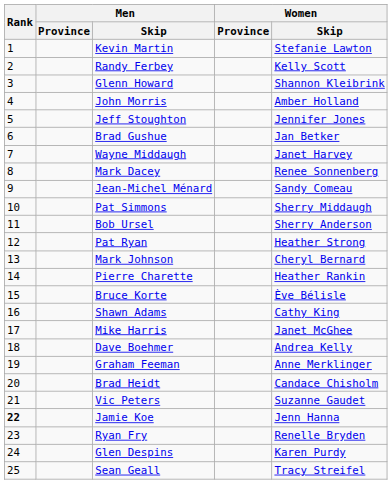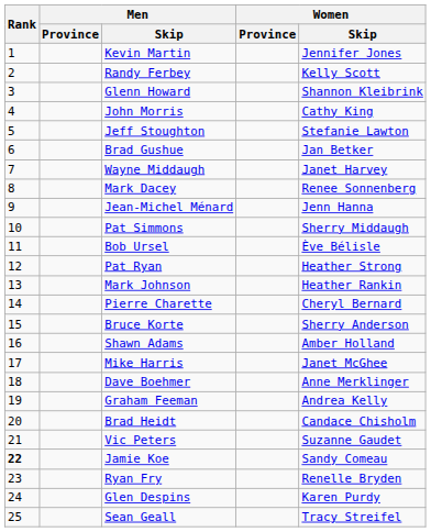 <table class="wikitable">
 <tr>
 <th rowspan="2">Rank</th>
 <th colspan="2">Men</th>
 <th colspan="2">Women</th>
 </tr>
 <tr>
 <th>Province</th>
 <th>Skip</th>
 <th>Province</th>
 <th>Skip</th>
 </tr>
 <tr>
 <td>1</td>
 <td></td>
 <td><a href='#'>Kevin Martin</a></td>
 <td></td>
-<td><a href='#'>Stefanie Lawton</a></td>
+<td><a href='#'>Jennifer Jones</a></td>
 </tr>
 <tr>
 <td>2</td>
 <td></td>
 <td><a href='#'>Randy Ferbey</a></td>
 <td></td>
 <td><a href='#'>Kelly Scott</a></td>
 </tr>
 <tr>
 <td>3</td>
 <td></td>
 <td><a href='#'>Glenn Howard</a></td>
 <td></td>
 <td><a href='#'>Shannon Kleibrink</a></td>
 </tr>
 <tr>
 <td>4</td>
 <td></td>
 <td><a href='#'>John Morris</a></td>
 <td></td>
-<td><a href='#'>Amber Holland</a></td>
+<td><a href='#'>Cathy King</a></td>
 </tr>
 <tr>
 <td>5</td>
 <td></td>
 <td><a href='#'>Jeff Stoughton</a></td>
 <td></td>
-<td><a href='#'>Jennifer Jones</a></td>
+<td><a href='#'>Stefanie Lawton</a></td>
 </tr>
 <tr>
 <td>6</td>
 <td></td>
 <td><a href='#'>Brad Gushue</a></td>
 <td></td>
 <td><a href='#'>Jan Betker</a></td>
 </tr>
 <tr>
 <td>7</td>
 <td></td>
 <td><a href='#'>Wayne Middaugh</a></td>
 <td></td>
 <td><a href='#'>Janet Harvey</a></td>
 </tr>
 <tr>
 <td>8</td>
 <td></td>
 <td><a href='#'>Mark Dacey</a></td>
 <td></td>
 <td><a href='#'>Renee Sonnenberg</a></td>
 </tr>
 <tr>
 <td>9</td>
 <td></td>
 <td><a href='#'>Jean-Michel Ménard</a></td>
 <td></td>
-<td><a href='#'>Sandy Comeau</a></td>
+<td><a href='#'>Jenn Hanna</a></td>
 </tr>
 <tr>
 <td>10</td>
 <td></td>
 <td><a href='#'>Pat Simmons</a></td>
 <td></td>
 <td><a href='#'>Sherry Middaugh</a></td>
 </tr>
 <tr>
 <td>11</td>
 <td></td>
 <td><a href='#'>Bob Ursel</a></td>
 <td></td>
-<td><a href='#'>Sherry Anderson</a></td>
+<td><a href='#'>Ève Bélisle</a></td>
 </tr>
 <tr>
 <td>12</td>
 <td></td>
 <td><a href='#'>Pat Ryan</a></td>
 <td></td>
 <td><a href='#'>Heather Strong</a></td>
 </tr>
 <tr>
 <td>13</td>
 <td></td>
 <td><a href='#'>Mark Johnson</a></td>
 <td></td>
-<td><a href='#'>Cheryl Bernard</a></td>
+<td><a href='#'>Heather Rankin</a></td>
 </tr>
 <tr>
 <td>14</td>
 <td></td>
 <td><a href='#'>Pierre Charette</a></td>
 <td></td>
-<td><a href='#'>Heather Rankin</a></td>
+<td><a href='#'>Cheryl Bernard</a></td>
 </tr>
 <tr>
 <td>15</td>
 <td></td>
 <td><a href='#'>Bruce Korte</a></td>
 <td></td>
-<td><a href='#'>Ève Bélisle</a></td>
+<td><a href='#'>Sherry Anderson</a></td>
 </tr>
 <tr>
 <td>16</td>
 <td></td>
 <td><a href='#'>Shawn Adams</a></td>
 <td></td>
-<td><a href='#'>Cathy King</a></td>
+<td><a href='#'>Amber Holland</a></td>
 </tr>
 <tr>
 <td>17</td>
 <td></td>
 <td><a href='#'>Mike Harris</a></td>
 <td></td>
 <td><a href='#'>Janet McGhee</a></td>
 </tr>
 <tr>
 <td>18</td>
 <td></td>
 <td><a href='#'>Dave Boehmer</a></td>
 <td></td>
-<td><a href='#'>Andrea Kelly</a></td>
+<td><a href='#'>Anne Merklinger</a></td>
 </tr>
 <tr>
 <td>19</td>
 <td></td>
 <td><a href='#'>Graham Feeman</a></td>
 <td></td>
-<td><a href='#'>Anne Merklinger</a></td>
+<td><a href='#'>Andrea Kelly</a></td>
 </tr>
 <tr>
 <td>20</td>
 <td></td>
 <td><a href='#'>Brad Heidt</a></td>
 <td></td>
 <td><a href='#'>Candace Chisholm</a></td>
 </tr>
 <tr>
 <td>21</td>
 <td></td>
 <td><a href='#'>Vic Peters</a></td>
 <td></td>
 <td><a href='#'>Suzanne Gaudet</a></td>
 </tr>
 <tr>
 <td><strong>22</strong></td>
 <td></td>
 <td><a href='#'>Jamie Koe</a></td>
 <td></td>
-<td><a href='#'>Jenn Hanna</a></td>
+<td><a href='#'>Sandy Comeau</a></td>
 </tr>
 <tr>
 <td>23</td>
 <td></td>
 <td><a href='#'>Ryan Fry</a></td>
 <td></td>
 <td><a href='#'>Renelle Bryden</a></td>
 </tr>
 <tr>
 <td>24</td>
 <td></td>
 <td><a href='#'>Glen Despins</a></td>
 <td></td>
 <td><a href='#'>Karen Purdy</a></td>
 </tr>
 <tr>
 <td>25</td>
 <td></td>
 <td><a href='#'>Sean Geall</a></td>
 <td></td>
 <td><a href='#'>Tracy Streifel</a></td>
 </tr>
 </table>
